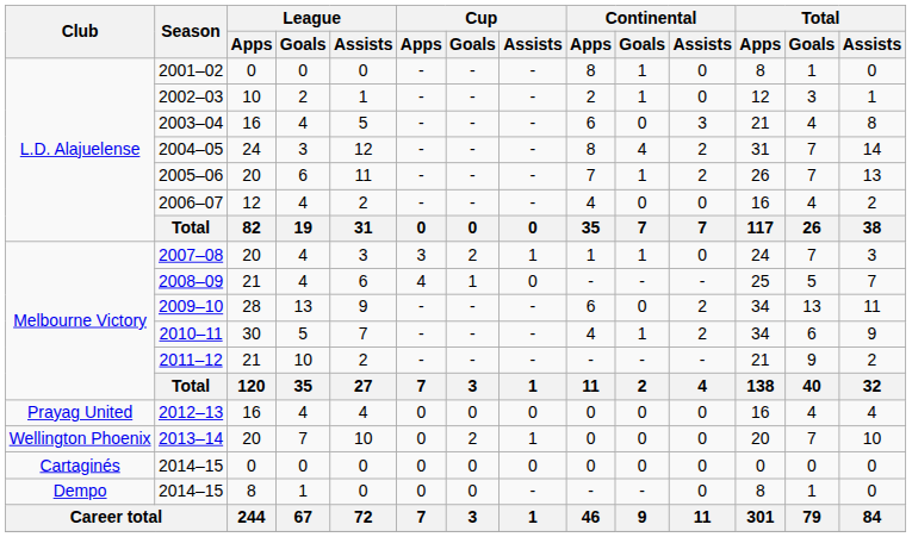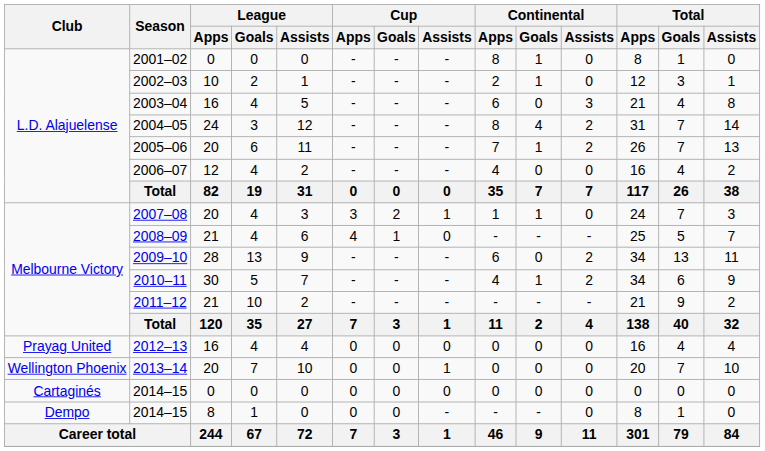 <table class="wikitable" style="text-align:center">
 <tr>
 <th rowspan="2">Club</th>
 <th rowspan="2">Season</th>
 <th colspan="3">League</th>
 <th colspan="3">Cup</th>
 <th colspan="3">Continental</th>
 <th colspan="3">Total</th>
 </tr>
 <tr>
 <th>Apps</th>
 <th>Goals</th>
 <th>Assists</th>
 <th>Apps</th>
 <th>Goals</th>
 <th>Assists</th>
 <th>Apps</th>
 <th>Goals</th>
 <th>Assists</th>
 <th>Apps</th>
 <th>Goals</th>
 <th>Assists</th>
 </tr>
 <tr>
 <td rowspan="7"><a href='#'>L.D. Alajuelense</a></td>
 <td>2001–02</td>
 <td>0</td>
 <td>0</td>
 <td>0</td>
 <td>-</td>
 <td>-</td>
 <td>-</td>
 <td>8</td>
 <td>1</td>
 <td>0</td>
 <td>8</td>
 <td>1</td>
 <td>0</td>
 </tr>
 <tr>
 <td>2002–03</td>
 <td>10</td>
 <td>2</td>
 <td>1</td>
 <td>-</td>
 <td>-</td>
 <td>-</td>
 <td>2</td>
 <td>1</td>
 <td>0</td>
 <td>12</td>
 <td>3</td>
 <td>1</td>
 </tr>
 <tr>
 <td>2003–04</td>
 <td>16</td>
 <td>4</td>
 <td>5</td>
 <td>-</td>
 <td>-</td>
 <td>-</td>
 <td>6</td>
 <td>0</td>
 <td>3</td>
 <td>21</td>
 <td>4</td>
 <td>8</td>
 </tr>
 <tr>
 <td>2004–05</td>
 <td>24</td>
 <td>3</td>
 <td>12</td>
 <td>-</td>
 <td>-</td>
 <td>-</td>
 <td>8</td>
 <td>4</td>
 <td>2</td>
 <td>31</td>
 <td>7</td>
 <td>14</td>
 </tr>
 <tr>
 <td>2005–06</td>
 <td>20</td>
 <td>6</td>
 <td>11</td>
 <td>-</td>
 <td>-</td>
 <td>-</td>
 <td>7</td>
 <td>1</td>
 <td>2</td>
 <td>26</td>
 <td>7</td>
 <td>13</td>
 </tr>
 <tr>
 <td>2006–07</td>
 <td>12</td>
 <td>4</td>
 <td>2</td>
 <td>-</td>
 <td>-</td>
 <td>-</td>
 <td>4</td>
 <td>0</td>
 <td>0</td>
 <td>16</td>
 <td>4</td>
 <td>2</td>
 </tr>
 <tr>
 <th colspan="1">Total</th>
 <th>82</th>
 <th>19</th>
 <th>31</th>
 <th>0</th>
 <th>0</th>
 <th>0</th>
 <th>35</th>
 <th>7</th>
 <th>7</th>
 <th>117</th>
 <th>26</th>
 <th>38</th>
 </tr>
 <tr>
 <td rowspan="6"><a href='#'>Melbourne Victory</a></td>
 <td><a href='#'>2007–08</a></td>
 <td>20</td>
 <td>4</td>
 <td>3</td>
 <td>3</td>
 <td>2</td>
 <td>1</td>
 <td>1</td>
 <td>1</td>
 <td>0</td>
 <td>24</td>
 <td>7</td>
 <td>3</td>
 </tr>
 <tr>
 <td><a href='#'>2008–09</a></td>
 <td>21</td>
 <td>4</td>
 <td>6</td>
 <td>4</td>
 <td>1</td>
 <td>0</td>
 <td>-</td>
 <td>-</td>
 <td>-</td>
 <td>25</td>
 <td>5</td>
 <td>7</td>
 </tr>
 <tr>
 <td><a href='#'>2009–10</a></td>
 <td>28</td>
 <td>13</td>
 <td>9</td>
 <td>-</td>
 <td>-</td>
 <td>-</td>
 <td>6</td>
 <td>0</td>
 <td>2</td>
 <td>34</td>
 <td>13</td>
 <td>11</td>
 </tr>
 <tr>
 <td><a href='#'>2010–11</a></td>
 <td>30</td>
 <td>5</td>
 <td>7</td>
 <td>-</td>
 <td>-</td>
 <td>-</td>
 <td>4</td>
 <td>1</td>
 <td>2</td>
 <td>34</td>
 <td>6</td>
 <td>9</td>
 </tr>
 <tr>
 <td><a href='#'>2011–12</a></td>
 <td>21</td>
 <td>10</td>
 <td>2</td>
 <td>-</td>
 <td>-</td>
 <td>-</td>
 <td>-</td>
 <td>-</td>
 <td>-</td>
 <td>21</td>
 <td>9</td>
 <td>2</td>
 </tr>
 <tr>
 <th colspan="1">Total</th>
 <th>120</th>
 <th>35</th>
 <th>27</th>
 <th>7</th>
 <th>3</th>
 <th>1</th>
 <th>11</th>
 <th>2</th>
 <th>4</th>
 <th>138</th>
 <th>40</th>
 <th>32</th>
 </tr>
 <tr>
 <td rowspan="1"><a href='#'>Prayag United</a></td>
 <td><a href='#'>2012–13</a></td>
 <td>16</td>
 <td>4</td>
 <td>4</td>
 <td>0</td>
 <td>0</td>
 <td>0</td>
 <td>0</td>
 <td>0</td>
 <td>0</td>
 <td>16</td>
 <td>4</td>
 <td>4</td>
 </tr>
 <tr>
 <td><a href='#'>Wellington Phoenix</a></td>
 <td><a href='#'>2013–14</a></td>
 <td>20</td>
 <td>7</td>
 <td>10</td>
 <td>0</td>
-<td>2</td>
+<td>0</td>
 <td>1</td>
 <td>0</td>
 <td>0</td>
 <td>0</td>
 <td>20</td>
 <td>7</td>
 <td>10</td>
 </tr>
 <tr>
 <td><a href='#'>Cartaginés</a></td>
 <td>2014–15</td>
 <td>0</td>
 <td>0</td>
 <td>0</td>
 <td>0</td>
 <td>0</td>
 <td>0</td>
 <td>0</td>
 <td>0</td>
 <td>0</td>
 <td>0</td>
 <td>0</td>
 <td>0</td>
 </tr>
 <tr>
 <td><a href='#'>Dempo</a></td>
 <td>2014–15</td>
 <td>8</td>
 <td>1</td>
 <td>0</td>
 <td>0</td>
 <td>0</td>
 <td>-</td>
 <td>-</td>
 <td>-</td>
 <td>0</td>
 <td>8</td>
 <td>1</td>
 <td>0</td>
 </tr>
 <tr>
 <th colspan="2">Career total</th>
 <th>244</th>
 <th>67</th>
 <th>72</th>
 <th>7</th>
 <th>3</th>
 <th>1</th>
 <th>46</th>
 <th>9</th>
 <th>11</th>
 <th>301</th>
 <th>79</th>
 <th>84</th>
 </tr>
 <tr>
 </tr>
 </table>
